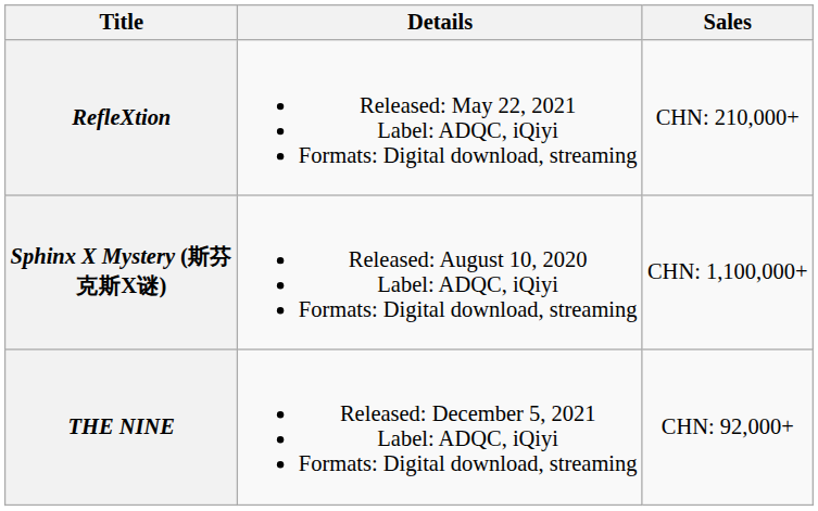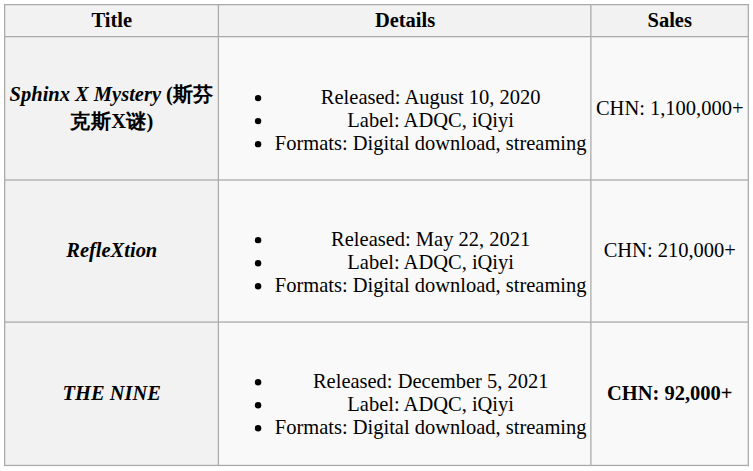 <table class="wikitable plainrowheaders" style="text-align:center;">
 <tr>
 <th scope="col" style="width:10em;">Title</th>
 <th scope="col">Details</th>
 <th scope="col">Sales</th>
 </tr>
 <tr>
+<th scope="row"><em>Sphinx X Mystery</em> (斯芬克斯X谜)</th>
+<td><br><ul><li>Released: August 10, 2020</li><li>Label: ADQC, iQiyi</li><li>Formats: Digital download, streaming</li></ul></td>
+<td>CHN: 1,100,000+</td>
+</tr>
+<tr>
 <th scope="row"><em>RefleXtion</em></th>
 <td><br><ul><li>Released: May 22, 2021</li><li>Label: ADQC, iQiyi</li><li>Formats: Digital download, streaming</li></ul></td>
 <td>CHN: 210,000+</td>
 </tr>
 <tr>
-<th scope="row"><em>Sphinx X Mystery</em> (斯芬克斯X谜)</th>
-<td><br><ul><li>Released: August 10, 2020</li><li>Label: ADQC, iQiyi</li><li>Formats: Digital download, streaming</li></ul></td>
-<td>CHN: 1,100,000+</td>
-</tr>
-<tr>
 <th scope="row"><em>THE NINE</em></th>
 <td><br><ul><li>Released: December 5, 2021</li><li>Label: ADQC, iQiyi</li><li>Formats: Digital download, streaming</li></ul></td>
-<td>CHN: 92,000+</td>
+<td><strong>CHN: 92,000+</strong></td>
 </tr>
 </table>
